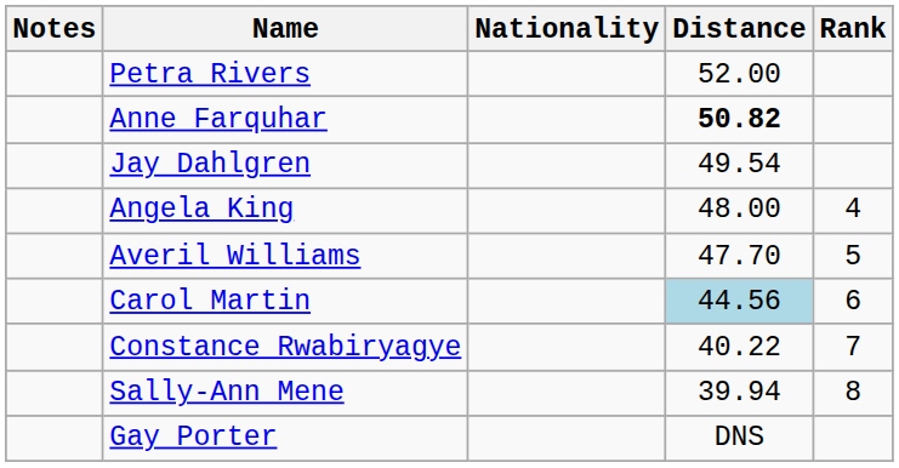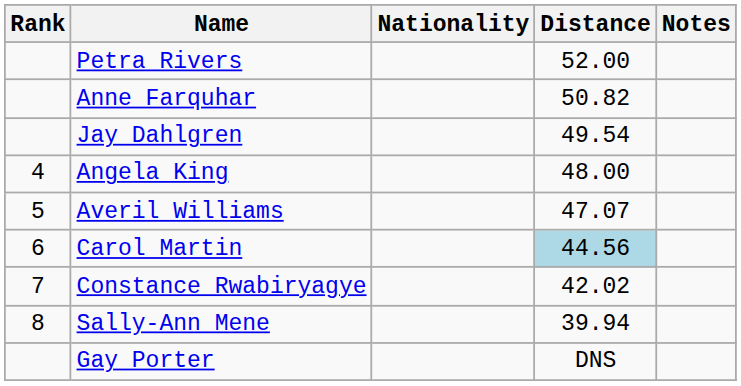 <table class="wikitable sortable" style=" text-align:center;">
 <tr>
-<th scope=col>Notes</th>
+<th scope=col>Rank</th>
 <th scope=col>Name</th>
 <th scope=col>Nationality</th>
 <th scope=col>Distance</th>
-<th scope=col>Rank</th>
+<th scope=col>Notes</th>
 </tr>
 <tr>
 <td></td>
 <td style="text-align:left;"><a href='#'>Petra Rivers</a></td>
 <td style="text-align:left;"></td>
 <td>52.00</td>
 <td></td>
 </tr>
 <tr>
 <td></td>
 <td style="text-align:left;"><a href='#'>Anne Farquhar</a></td>
 <td style="text-align:left;"></td>
-<td><strong>50.82</strong></td>
+<td>50.82</td>
 <td></td>
 </tr>
 <tr>
 <td></td>
 <td style="text-align:left;"><a href='#'>Jay Dahlgren</a></td>
 <td style="text-align:left;"></td>
 <td>49.54</td>
 <td></td>
 </tr>
 <tr>
-<td></td>
+<td>4</td>
 <td style="text-align:left;"><a href='#'>Angela King</a></td>
 <td style="text-align:left;"></td>
 <td>48.00</td>
-<td>4</td>
+<td></td>
 </tr>
 <tr>
-<td></td>
+<td>5</td>
 <td style="text-align:left;"><a href='#'>Averil Williams</a></td>
 <td style="text-align:left;"></td>
-<td>47.70</td>
-<td>5</td>
+<td>47.07</td>
+<td></td>
 </tr>
 <tr>
-<td></td>
+<td>6</td>
 <td style="text-align:left;"><a href='#'>Carol Martin</a></td>
 <td style="text-align:left;"></td>
 <td style="background: lightblue;">44.56</td>
-<td>6</td>
+<td></td>
 </tr>
 <tr>
-<td></td>
+<td>7</td>
 <td style="text-align:left;"><a href='#'>Constance Rwabiryagye</a></td>
 <td style="text-align:left;"></td>
-<td>40.22</td>
-<td>7</td>
+<td>42.02</td>
+<td></td>
 </tr>
 <tr>
-<td></td>
+<td>8</td>
 <td style="text-align:left;"><a href='#'>Sally-Ann Mene</a></td>
 <td style="text-align:left;"></td>
 <td>39.94</td>
-<td>8</td>
+<td></td>
 </tr>
 <tr>
-<td></td>
+<td data-sort-value="9"></td>
 <td style="text-align:left;"><a href='#'>Gay Porter</a></td>
 <td style="text-align:left;"></td>
 <td data-sort-value="00.00">DNS</td>
-<td data-sort-value="9"></td>
+<td></td>
 </tr>
 </table>
